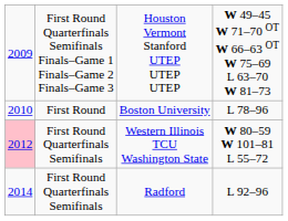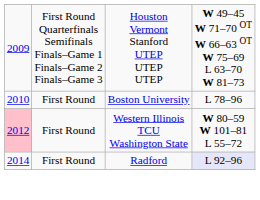 <table class=wikitable style="text-align:center">
 <tr>
 <td><a href='#'>2009</a></td>
 <td>First Round<br>Quarterfinals<br>Semifinals<br>Finals–Game 1<br>Finals–Game 2<br>Finals–Game 3</td>
 <td><a href='#'>Houston</a><br><a href='#'>Vermont</a><br>Stanford<br><a href='#'>UTEP</a><br>UTEP<br>UTEP</td>
 <td><strong>W</strong> 49–45<br><strong>W</strong> 71–70 <sup>OT</sup><br><strong>W</strong> 66–63 <sup>OT</sup><br><strong>W</strong> 75–69<br>L 63–70<br><strong>W</strong> 81–73</td>
 </tr>
 <tr>
 <td><a href='#'>2010</a></td>
 <td>First Round</td>
 <td><a href='#'>Boston University</a></td>
 <td>L 78–96</td>
 </tr>
 <tr>
 <td style="background: pink;"><a href='#'>2012</a></td>
-<td>First Round<br>Quarterfinals<br>Semifinals</td>
+<td>First Round</td>
 <td><a href='#'>Western Illinois</a><br><a href='#'>TCU</a><br><a href='#'>Washington State</a></td>
 <td><strong>W</strong> 80–59<br><strong>W</strong> 101–81<br>L 55–72</td>
 </tr>
 <tr>
 <td><a href='#'>2014</a></td>
-<td>First Round<br>Quarterfinals<br>Semifinals</td>
+<td>First Round</td>
 <td><a href='#'>Radford</a></td>
-<td>L 92–96</td>
+<td style="background: lavender;">L 92–96</td>
 </tr>
 </table>
